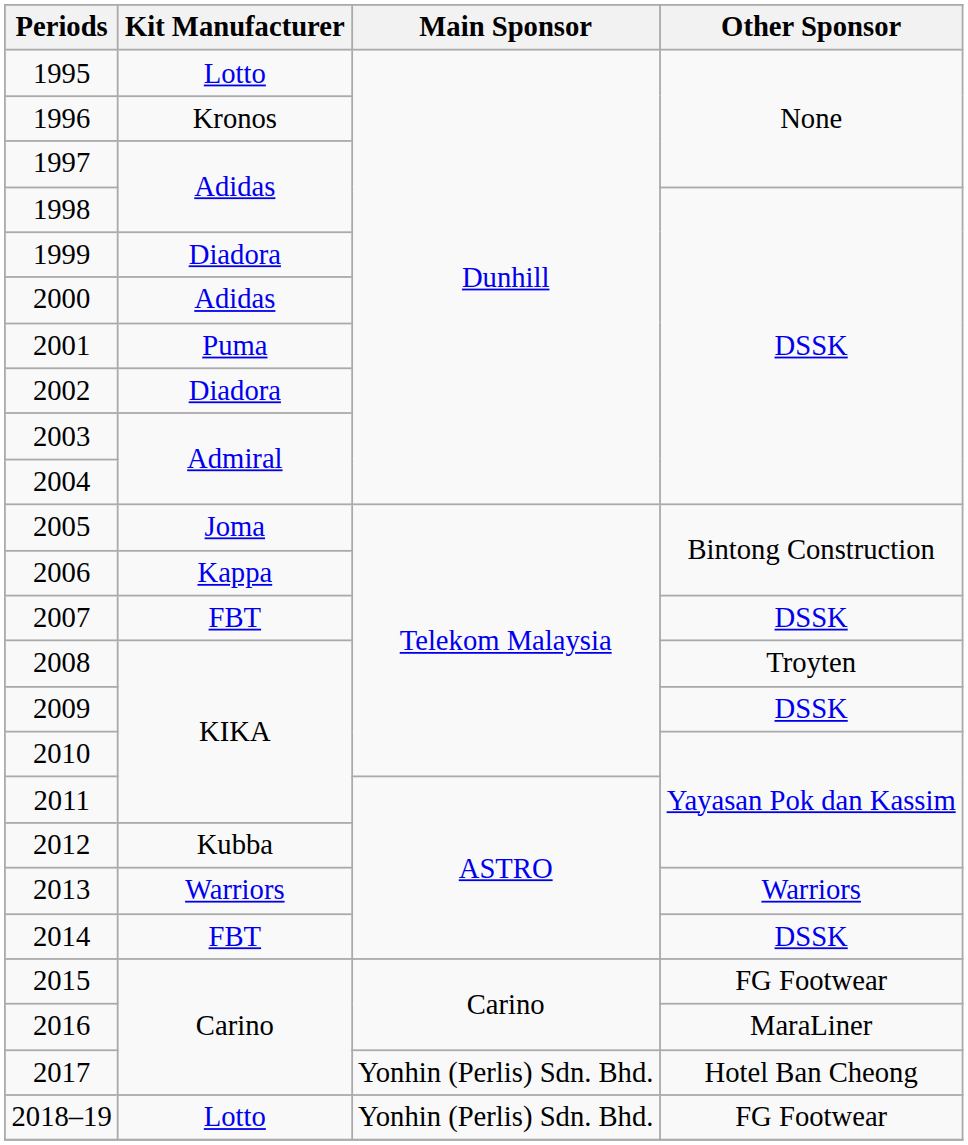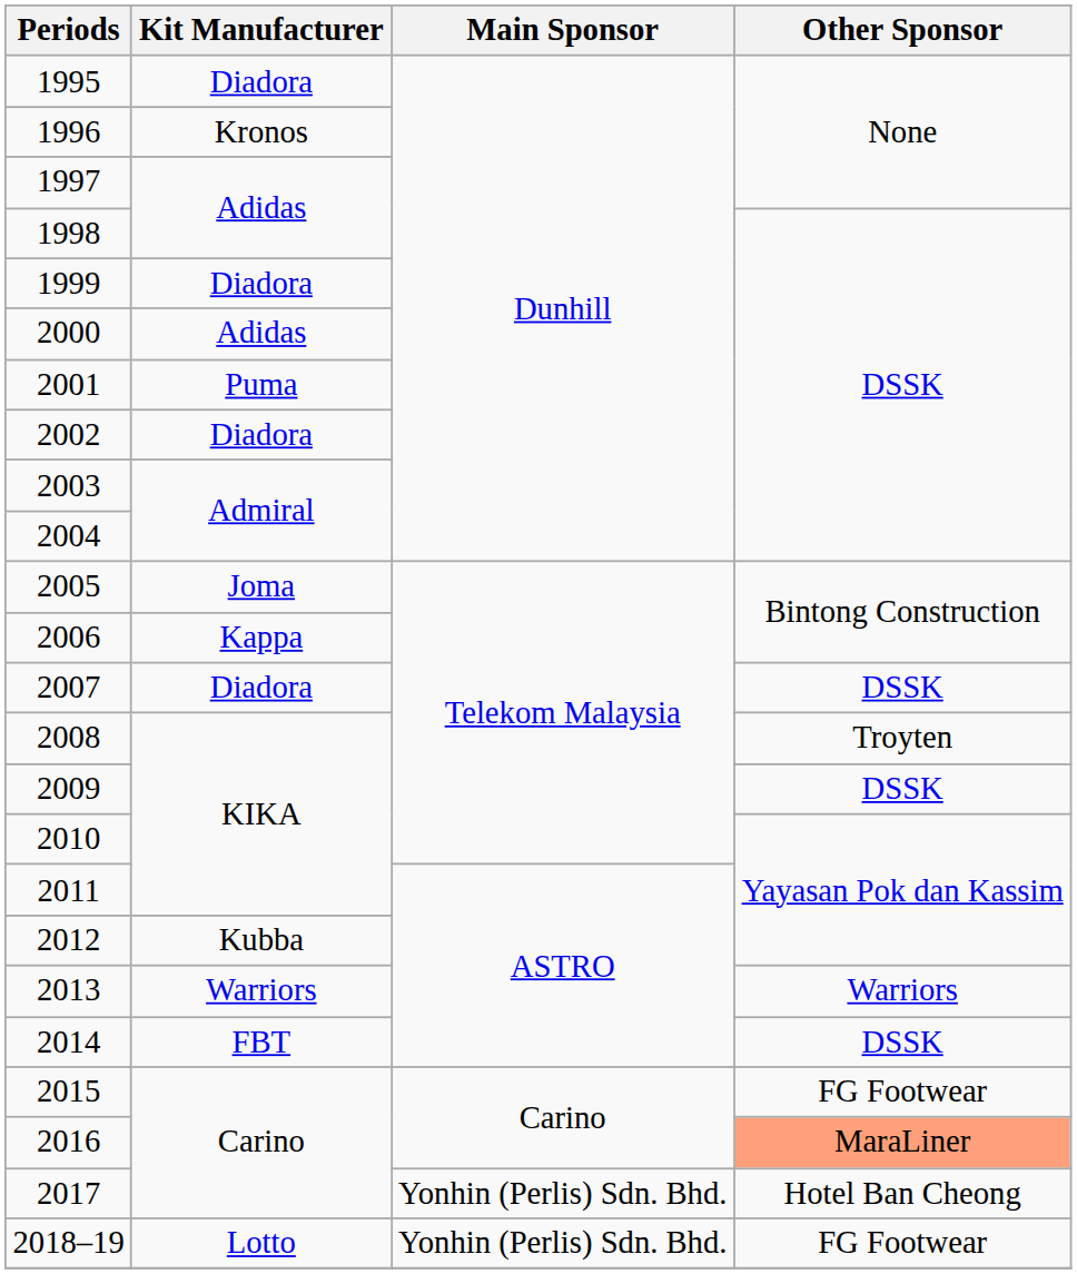 <table class="wikitable" style="text-align: center">
 <tr>
 <th style="background:; color:; text-align:center;">Periods</th>
 <th style="background:; color:; text-align:center;">Kit Manufacturer</th>
 <th style="background:; color:; text-align:center;">Main Sponsor</th>
 <th style="background:; color:; text-align:center;">Other Sponsor</th>
 </tr>
 <tr>
 <td>1995</td>
-<td> <a href='#'>Lotto</a></td>
+<td> <a href='#'>Diadora</a></td>
 <td rowspan=10><a href='#'>Dunhill</a></td>
 <td rowspan=3>None</td>
 </tr>
 <tr>
 <td>1996</td>
 <td> Kronos</td>
 </tr>
 <tr>
 <td>1997</td>
 <td rowspan=2> <a href='#'>Adidas</a></td>
 </tr>
 <tr>
 <td>1998</td>
 <td rowspan=7><a href='#'>DSSK</a></td>
 </tr>
 <tr>
 <td>1999</td>
 <td> <a href='#'>Diadora</a></td>
 </tr>
 <tr>
 <td>2000</td>
 <td> <a href='#'>Adidas</a></td>
 </tr>
 <tr>
 <td>2001</td>
 <td> <a href='#'>Puma</a></td>
 </tr>
 <tr>
 <td>2002</td>
 <td> <a href='#'>Diadora</a></td>
 </tr>
 <tr>
 <td>2003</td>
 <td rowspan=2> <a href='#'>Admiral</a></td>
 </tr>
 <tr>
 <td>2004</td>
 </tr>
 <tr>
 <td>2005</td>
 <td> <a href='#'>Joma</a></td>
 <td rowspan=6><a href='#'>Telekom Malaysia</a></td>
 <td rowspan=2>Bintong Construction</td>
 </tr>
 <tr>
 <td>2006</td>
 <td> <a href='#'>Kappa</a></td>
 </tr>
 <tr>
 <td>2007</td>
-<td> <a href='#'>FBT</a></td>
+<td> <a href='#'>Diadora</a></td>
 <td><a href='#'>DSSK</a></td>
 </tr>
 <tr>
 <td>2008</td>
 <td rowspan=4> KIKA</td>
 <td>Troyten</td>
 </tr>
 <tr>
 <td>2009</td>
 <td><a href='#'>DSSK</a></td>
 </tr>
 <tr>
 <td>2010</td>
 <td rowspan=3><a href='#'>Yayasan Pok dan Kassim</a></td>
 </tr>
 <tr>
 <td>2011</td>
 <td rowspan=4><a href='#'>ASTRO</a></td>
 </tr>
 <tr>
 <td>2012</td>
 <td> Kubba</td>
 </tr>
 <tr>
 <td>2013</td>
 <td> <a href='#'>Warriors</a></td>
 <td><a href='#'>Warriors</a></td>
 </tr>
 <tr>
 <td>2014</td>
 <td> <a href='#'>FBT</a></td>
 <td><a href='#'>DSSK</a></td>
 </tr>
 <tr>
 <td>2015</td>
 <td rowspan=3> Carino</td>
 <td rowspan=2>Carino</td>
 <td>FG Footwear</td>
 </tr>
 <tr>
 <td>2016</td>
-<td>MaraLiner</td>
+<td style="background: lightsalmon;">MaraLiner</td>
 </tr>
 <tr>
 <td>2017</td>
 <td rowspan=1>Yonhin (Perlis) Sdn. Bhd.</td>
 <td>Hotel Ban Cheong</td>
 </tr>
 <tr>
 <td>2018–19</td>
 <td> <a href='#'>Lotto</a></td>
 <td rowspan=1>Yonhin (Perlis) Sdn. Bhd.</td>
 <td>FG Footwear</td>
 </tr>
 <tr>
 </tr>
 </table>
